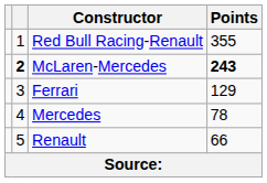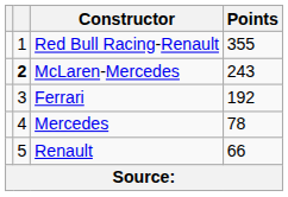 <table class="wikitable" style="font-size: 85%;">
 <tr>
 <th></th>
 <th></th>
 <th>Constructor</th>
 <th>Points</th>
 </tr>
 <tr>
 <td align="left"></td>
 <td style="text-align:center;">1</td>
 <td> <a href='#'>Red Bull Racing</a>-<a href='#'>Renault</a></td>
 <td style="text-align:left;">355</td>
 </tr>
 <tr>
 <td align="left"></td>
 <td style="text-align:center;"><strong>2</strong></td>
 <td> <a href='#'>McLaren</a>-<a href='#'>Mercedes</a></td>
-<td style="text-align:left;"><strong>243</strong></td>
+<td style="text-align:left;">243</td>
 </tr>
 <tr>
 <td align="left"></td>
 <td style="text-align:center;">3</td>
 <td> <a href='#'>Ferrari</a></td>
-<td style="text-align:left;">129</td>
+<td style="text-align:left;">192</td>
 </tr>
 <tr>
 <td align="left"></td>
 <td style="text-align:center;">4</td>
 <td> <a href='#'>Mercedes</a></td>
 <td style="text-align:left;">78</td>
 </tr>
 <tr>
 <td align="left"></td>
 <td style="text-align:center;">5</td>
 <td> <a href='#'>Renault</a></td>
 <td style="text-align:left;">66</td>
 </tr>
 <tr>
 <th colspan=4>Source: </th>
 </tr>
 </table>
